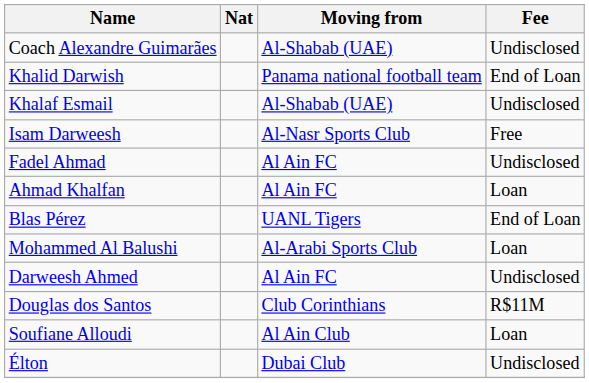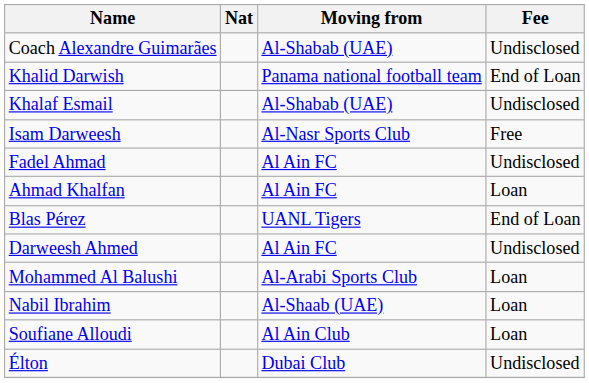 <table class="wikitable sortable">
 <tr>
 <th>Name</th>
 <th>Nat</th>
 <th>Moving from</th>
 <th>Fee</th>
 </tr>
 <tr>
 <td>Coach <a href='#'>Alexandre Guimarães</a></td>
 <td></td>
 <td><a href='#'>Al-Shabab (UAE)</a></td>
 <td>Undisclosed </td>
 </tr>
 <tr>
 <td><a href='#'>Khalid Darwish</a></td>
 <td></td>
 <td><a href='#'>Panama national football team</a></td>
 <td>End of Loan </td>
 </tr>
 <tr>
 <td><a href='#'>Khalaf Esmail</a></td>
 <td></td>
 <td><a href='#'>Al-Shabab (UAE)</a></td>
 <td>Undisclosed </td>
 </tr>
 <tr>
 <td><a href='#'>Isam Darweesh</a></td>
 <td></td>
 <td><a href='#'>Al-Nasr Sports Club</a></td>
 <td>Free </td>
 </tr>
 <tr>
 <td><a href='#'>Fadel Ahmad</a></td>
 <td></td>
 <td><a href='#'>Al Ain FC</a></td>
 <td>Undisclosed </td>
 </tr>
 <tr>
 <td><a href='#'>Ahmad Khalfan</a></td>
 <td></td>
 <td><a href='#'>Al Ain FC</a></td>
 <td>Loan </td>
 </tr>
 <tr>
 <td><a href='#'>Blas Pérez</a></td>
 <td></td>
 <td><a href='#'>UANL Tigers</a></td>
 <td>End of Loan </td>
 </tr>
 <tr>
+<td><a href='#'>Darweesh Ahmed</a></td>
+<td></td>
+<td><a href='#'>Al Ain FC</a></td>
+<td>Undisclosed </td>
+</tr>
+<tr>
 <td><a href='#'>Mohammed Al Balushi</a></td>
 <td></td>
 <td><a href='#'>Al-Arabi Sports Club</a></td>
 <td>Loan </td>
 </tr>
 <tr>
-<td><a href='#'>Darweesh Ahmed</a></td>
+<td><a href='#'>Nabil Ibrahim</a></td>
 <td></td>
-<td><a href='#'>Al Ain FC</a></td>
-<td>Undisclosed </td>
-</tr>
-<tr>
-<td><a href='#'>Douglas dos Santos</a></td>
-<td></td>
-<td><a href='#'>Club Corinthians</a></td>
-<td>R$11M </td>
+<td><a href='#'>Al-Shaab (UAE)</a></td>
+<td>Loan </td>
 </tr>
 <tr>
 <td><a href='#'>Soufiane Alloudi</a></td>
 <td></td>
 <td><a href='#'>Al Ain Club</a></td>
 <td>Loan </td>
 </tr>
 <tr>
 <td><a href='#'>Élton</a></td>
 <td></td>
 <td><a href='#'>Dubai Club</a></td>
 <td>Undisclosed </td>
 </tr>
 <tr>
 </tr>
 </table>
